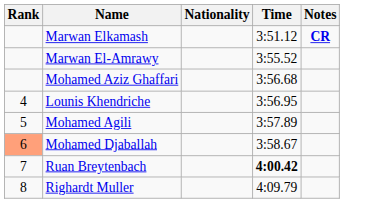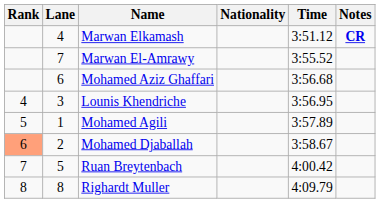 <table class="wikitable sortable" style="text-align:center">
 <tr>
 <th>Rank</th>
+<th>Lane</th>
 <th>Name</th>
 <th>Nationality</th>
 <th>Time</th>
 <th>Notes</th>
 </tr>
 <tr>
 <td></td>
+<td>4</td>
 <td align=left><a href='#'>Marwan Elkamash</a></td>
 <td align=left></td>
 <td>3:51.12</td>
 <td><strong><a href='#'>CR</a></strong></td>
 </tr>
 <tr>
 <td></td>
+<td>7</td>
 <td align=left><a href='#'>Marwan El-Amrawy</a></td>
 <td align=left></td>
 <td>3:55.52</td>
 <td></td>
 </tr>
 <tr>
 <td></td>
+<td>6</td>
 <td align=left><a href='#'>Mohamed Aziz Ghaffari</a></td>
 <td align=left></td>
 <td>3:56.68</td>
 <td></td>
 </tr>
 <tr>
 <td>4</td>
+<td>3</td>
 <td align=left><a href='#'>Lounis Khendriche</a></td>
 <td align=left></td>
 <td>3:56.95</td>
 <td></td>
 </tr>
 <tr>
 <td>5</td>
+<td>1</td>
 <td align=left><a href='#'>Mohamed Agili</a></td>
 <td align=left></td>
 <td>3:57.89</td>
 <td></td>
 </tr>
 <tr>
 <td style="background: lightsalmon;">6</td>
+<td>2</td>
 <td align=left><a href='#'>Mohamed Djaballah</a></td>
 <td align=left></td>
 <td>3:58.67</td>
 <td></td>
 </tr>
 <tr>
 <td>7</td>
+<td>5</td>
 <td align=left><a href='#'>Ruan Breytenbach</a></td>
 <td align=left></td>
-<td><strong>4:00.42</strong></td>
+<td>4:00.42</td>
 <td></td>
 </tr>
 <tr>
+<td>8</td>
 <td>8</td>
 <td align=left><a href='#'>Righardt Muller</a></td>
 <td align=left></td>
 <td>4:09.79</td>
 <td></td>
 </tr>
 </table>
